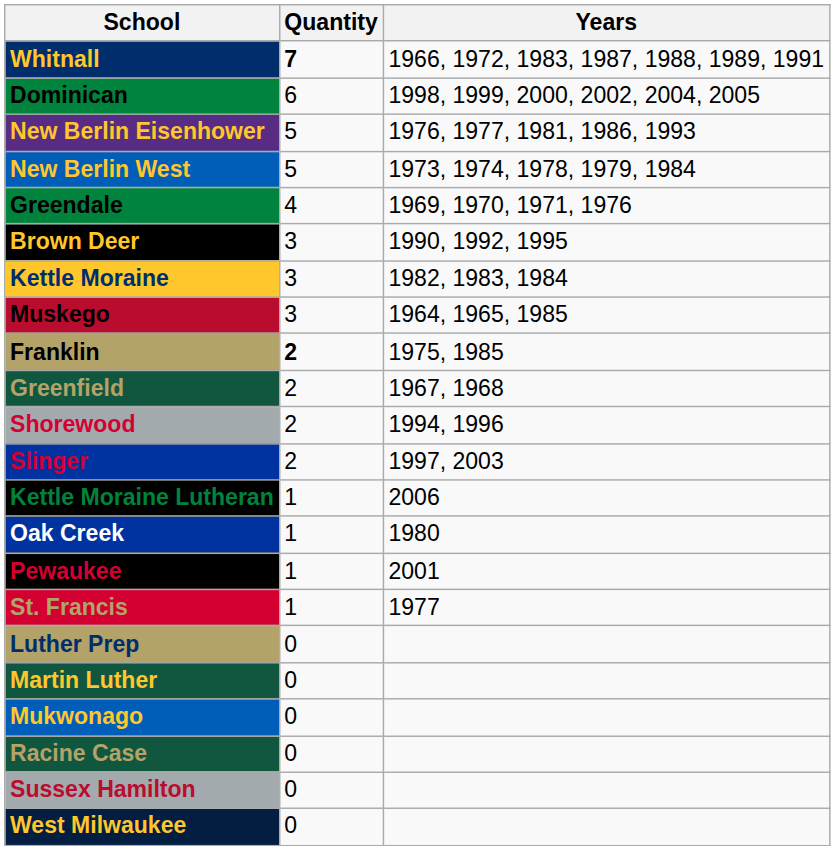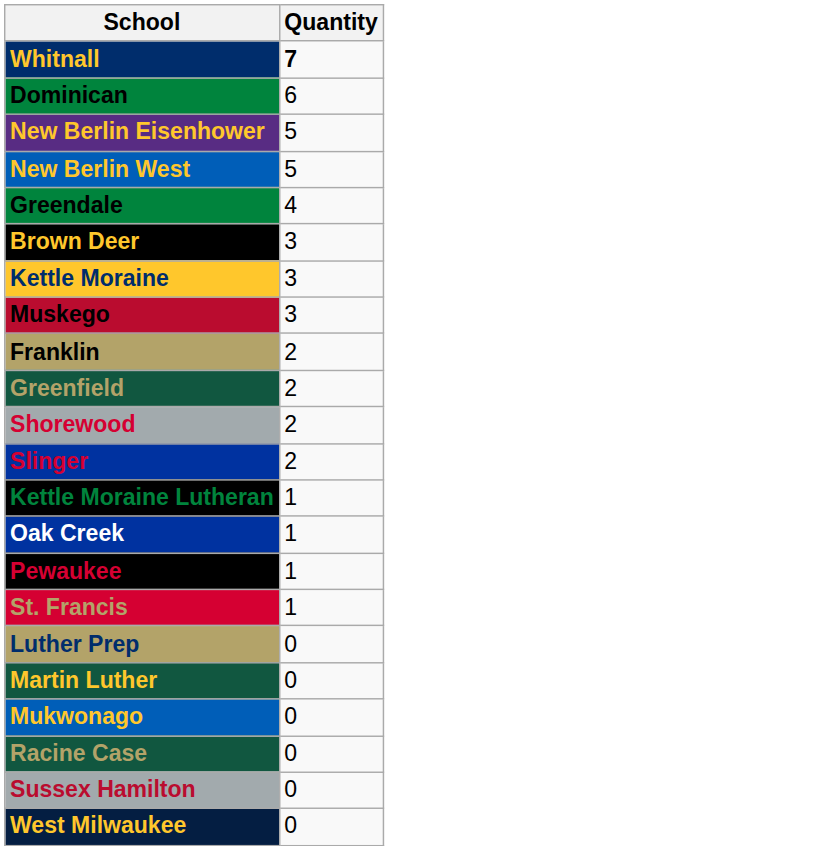 <table class="wikitable">
 <tr>
 <th>School</th>
 <th>Quantity</th>
-<th>Years</th>
 </tr>
 <tr>
 <td style="background: #002d6c; color: #ffc72c"><strong>Whitnall</strong></td>
 <td><strong>7</strong></td>
-<td>1966, 1972, 1983, 1987, 1988, 1989, 1991</td>
 </tr>
 <tr>
 <td style="background: #00843d; color: black"><strong>Dominican</strong></td>
 <td>6</td>
-<td>1998, 1999, 2000, 2002, 2004, 2005</td>
 </tr>
 <tr>
 <td style="background: #582c83; color: #ffc72c"><strong>New Berlin Eisenhower</strong></td>
 <td>5</td>
-<td>1976, 1977, 1981, 1986, 1993</td>
 </tr>
 <tr>
 <td style="background: #005eb8; color: #ffc72c"><strong>New Berlin West</strong></td>
 <td>5</td>
-<td>1973, 1974, 1978, 1979, 1984</td>
 </tr>
 <tr>
 <td style="background: #00843d; color: black"><strong>Greendale</strong></td>
 <td>4</td>
-<td>1969, 1970, 1971, 1976</td>
 </tr>
 <tr>
 <td style="background: black; color: #ffc72c"><strong>Brown Deer</strong></td>
 <td>3</td>
-<td>1990, 1992, 1995</td>
 </tr>
 <tr>
 <td style="background: #ffc72c; color: #002d6c"><strong>Kettle Moraine</strong></td>
 <td>3</td>
-<td>1982, 1983, 1984</td>
 </tr>
 <tr>
 <td style="background: #ba0c2f; color: black"><strong>Muskego</strong></td>
 <td>3</td>
-<td>1964, 1965, 1985</td>
 </tr>
 <tr>
 <td style="background: #b3a369; color: black"><strong>Franklin</strong></td>
-<td><strong>2</strong></td>
-<td>1975, 1985</td>
+<td>2</td>
 </tr>
 <tr>
 <td style="background: #115740; color: #b3a369"><strong>Greenfield</strong></td>
 <td>2</td>
-<td>1967, 1968</td>
 </tr>
 <tr>
 <td style="background: #a2aaad; color: #d50032"><strong>Shorewood</strong></td>
 <td>2</td>
-<td>1994, 1996</td>
 </tr>
 <tr>
 <td style="background: #0032a0; color: #d50032"><strong>Slinger</strong></td>
 <td>2</td>
-<td>1997, 2003</td>
 </tr>
 <tr>
 <td style="background: black; color: #00843d"><strong>Kettle Moraine Lutheran</strong></td>
 <td>1</td>
-<td>2006</td>
 </tr>
 <tr>
 <td style="background: #0032a0; color: white"><strong>Oak Creek</strong></td>
 <td>1</td>
-<td>1980</td>
 </tr>
 <tr>
 <td style="background: black; color: #d50032"><strong>Pewaukee</strong></td>
 <td>1</td>
-<td>2001</td>
 </tr>
 <tr>
 <td style="background: #d50032; color: #b3a369"><strong>St. Francis</strong></td>
 <td>1</td>
-<td>1977</td>
 </tr>
 <tr>
 <td style="background: #b3a369; color: #002d6c"><strong>Luther Prep</strong></td>
 <td>0</td>
-<td></td>
 </tr>
 <tr>
 <td style="background: #115740; color: #ffc72c"><strong>Martin Luther</strong></td>
 <td>0</td>
-<td></td>
 </tr>
 <tr>
 <td style="background: #005eb8; color: #ffc72c"><strong>Mukwonago</strong></td>
 <td>0</td>
-<td></td>
 </tr>
 <tr>
 <td style="background: #115740; color: #b3a369"><strong>Racine Case</strong></td>
 <td>0</td>
-<td></td>
 </tr>
 <tr>
 <td style="background: #a2aaad; color: #ba0c2f"><strong>Sussex Hamilton</strong></td>
 <td>0</td>
-<td></td>
 </tr>
 <tr>
 <td style="background: #041e42; color: #ffc72c"><strong>West Milwaukee</strong></td>
 <td>0</td>
-<td></td>
 </tr>
 </table>
